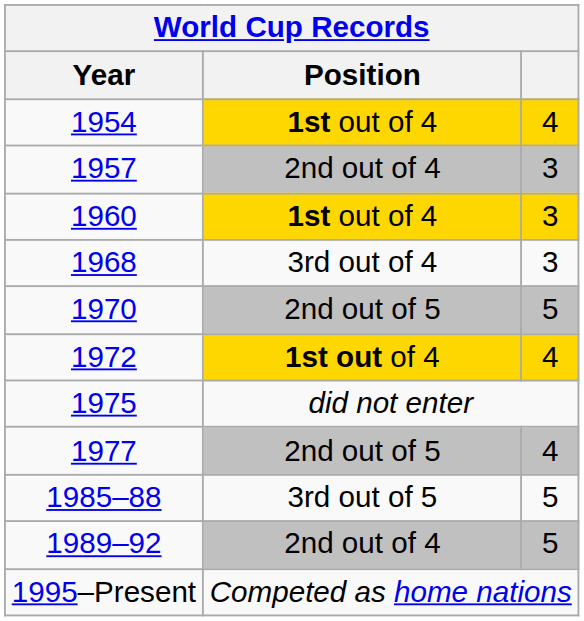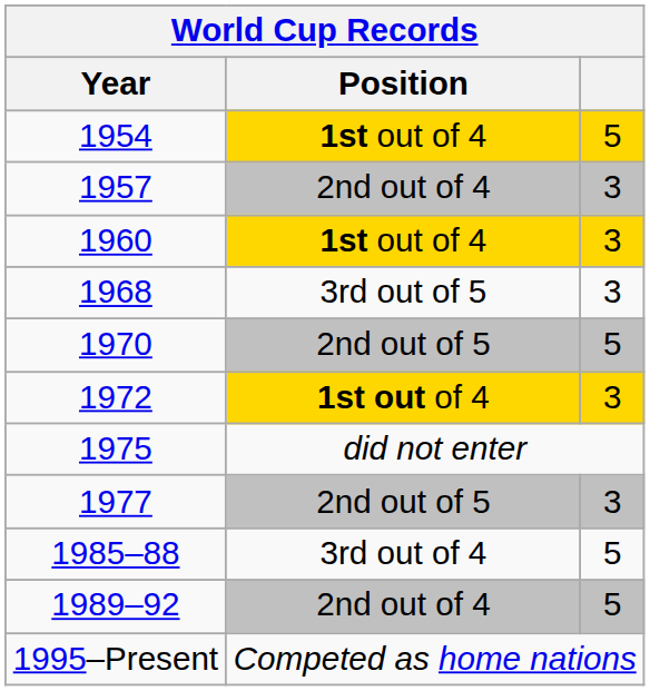 <table class="wikitable" style="text-align: center;">
 <tr>
 <th colspan="3"><a href='#'>World Cup Records</a></th>
 </tr>
 <tr>
 <th>Year</th>
 <th>Position</th>
 <th></th>
 </tr>
 <tr>
 <td> <a href='#'>1954</a></td>
 <td style="background:gold"><strong>1st</strong> out of 4</td>
-<td style="background:gold">4</td>
+<td style="background:gold">5</td>
 </tr>
 <tr>
 <td> <a href='#'>1957</a></td>
 <td style="background:silver">2nd out of 4</td>
 <td style="background:silver">3</td>
 </tr>
 <tr>
 <td> <a href='#'>1960</a></td>
 <td style="background:gold"><strong>1st</strong> out of 4</td>
 <td style="background:gold">3</td>
 </tr>
 <tr>
 <td>  <a href='#'>1968</a></td>
-<td>3rd out of 4</td>
+<td>3rd out of 5</td>
 <td>3</td>
 </tr>
 <tr>
 <td> <a href='#'>1970</a></td>
 <td style="background:silver">2nd out of 5</td>
 <td style="background:silver">5</td>
 </tr>
 <tr>
 <td> <a href='#'>1972</a></td>
 <td style="background:gold"><strong>1st out</strong> of 4</td>
-<td style="background:gold">4</td>
+<td style="background:gold">3</td>
 </tr>
 <tr>
 <td>    <a href='#'>1975</a></td>
 <td colspan="7"><em>did not enter</em></td>
 </tr>
 <tr>
 <td>  <a href='#'>1977</a></td>
 <td style="background:silver">2nd out of 5</td>
-<td style="background:silver">4</td>
+<td style="background:silver">3</td>
 </tr>
 <tr>
 <td><a href='#'>1985–88</a></td>
-<td>3rd out of 5</td>
+<td>3rd out of 4</td>
 <td>5</td>
 </tr>
 <tr>
 <td><a href='#'>1989–92</a></td>
 <td style="background:silver">2nd out of 4</td>
 <td style="background:silver">5</td>
 </tr>
 <tr>
 <td><a href='#'>1995</a>–Present</td>
 <td colspan="7"><em>Competed as <a href='#'>home nations</a></em></td>
 </tr>
 </table>
